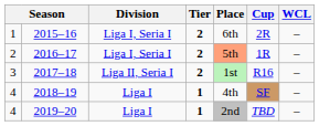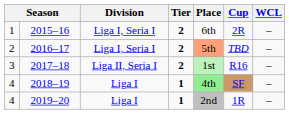 <table class="wikitable" style="text-align:center; font-size:100%">
 <tr>
 <th rowspan=1 colspan=2 style="width: 103px;">Season</th>
 <th style="width: 120px;">Division</th>
 <th style="width: 25px;">Tier</th>
 <th style="width: 35px;">Place</th>
 <th style="width: 35px;"><a href='#'>Cup</a></th>
 <th style="width: 35px;"><a href='#'>WCL</a></th>
 </tr>
 <tr>
 <td>1</td>
 <td><a href='#'>2015–16</a></td>
 <td><a href='#'>Liga I, Seria I</a></td>
 <td><strong>2</strong></td>
 <td>6th</td>
 <td><a href='#'>2R</a></td>
 <td>–</td>
 </tr>
 <tr>
 <td>2</td>
 <td><a href='#'>2016–17</a></td>
 <td><a href='#'>Liga I, Seria I</a></td>
 <td><strong>2</strong></td>
 <td style="background: lightsalmon;">5th</td>
-<td><a href='#'>1R</a></td>
+<td><a href='#'><em>TBD</em></a></td>
 <td>–</td>
 </tr>
 <tr>
 <td>3</td>
 <td><a href='#'>2017–18</a></td>
 <td><a href='#'>Liga II, Seria I</a></td>
 <td><strong>2</strong></td>
 <td bgcolor=#BBF3BB>1st</td>
 <td><a href='#'>R16</a></td>
 <td>–</td>
 </tr>
 <tr>
 <td>4</td>
 <td><a href='#'>2018–19</a></td>
 <td><a href='#'>Liga I</a></td>
 <td><strong>1</strong></td>
-<td>4th</td>
+<td style="background: lightgreen;">4th</td>
 <td bgcolor=#c96><a href='#'>SF</a></td>
 <td>–</td>
 </tr>
 <tr>
 <td>4</td>
 <td><a href='#'>2019–20</a></td>
 <td><a href='#'>Liga I</a></td>
 <td><strong>1</strong></td>
 <td bgcolor=silver>2nd</td>
-<td><a href='#'><em>TBD</em></a></td>
+<td><a href='#'>1R</a></td>
 <td>–</td>
 </tr>
 </table>
